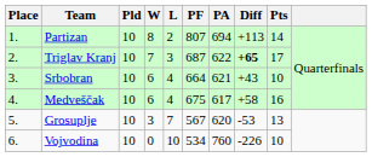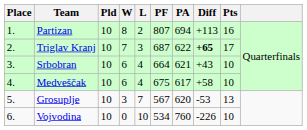 <table class="wikitable">
 <tr>
 <th>Place</th>
 <th>Team</th>
 <th>Pld</th>
 <th>W</th>
 <th>L</th>
 <th>PF</th>
 <th>PA</th>
 <th>Diff</th>
 <th>Pts</th>
 <th></th>
 </tr>
 <tr bgcolor=#ccffcc>
 <td>1.</td>
 <td> <a href='#'>Partizan</a></td>
 <td>10</td>
 <td>8</td>
 <td>2</td>
 <td>807</td>
 <td>694</td>
 <td>+113</td>
-<td>14</td>
+<td>16</td>
 <td rowspan="4">Quarterfinals</td>
 </tr>
 <tr bgcolor=#ccffcc>
 <td>2.</td>
 <td> <a href='#'>Triglav Kranj</a></td>
 <td>10</td>
 <td>7</td>
 <td>3</td>
 <td>687</td>
 <td>622</td>
 <td><strong>+65</strong></td>
 <td>17</td>
 </tr>
 <tr bgcolor=#ccffcc>
 <td>3.</td>
 <td> <a href='#'>Srbobran</a></td>
 <td>10</td>
 <td>6</td>
 <td>4</td>
 <td>664</td>
 <td>621</td>
 <td>+43</td>
 <td>10</td>
 </tr>
 <tr bgcolor=#ccffcc>
 <td>4.</td>
 <td> <a href='#'>Medveščak</a></td>
 <td>10</td>
 <td>6</td>
 <td>4</td>
 <td>675</td>
 <td>617</td>
 <td>+58</td>
-<td>16</td>
+<td>10</td>
 </tr>
 <tr>
 <td>5.</td>
 <td> <a href='#'>Grosuplje</a></td>
 <td>10</td>
 <td>3</td>
 <td>7</td>
 <td>567</td>
 <td>620</td>
 <td>-53</td>
 <td>13</td>
 <td rowspan="2"></td>
 </tr>
 <tr>
 <td>6.</td>
 <td> <a href='#'>Vojvodina</a></td>
 <td>10</td>
 <td>0</td>
 <td>10</td>
 <td>534</td>
 <td>760</td>
 <td>-226</td>
 <td>10</td>
 </tr>
 </table>
